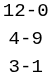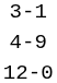 <table style="text-align:center">
 <tr>
 <th width=200></th>
 <th width=100></th>
 <th width=200></th>
 </tr>
 <tr>
 <td align=right></td>
-<td>12-0</td>
+<td>3-1</td>
 <td align=left></td>
 </tr>
 <tr>
 <td align=right></td>
 <td>4-9</td>
 <td align=left></td>
 </tr>
 <tr>
 <td align=right></td>
-<td>3-1</td>
+<td>12-0</td>
 <td align=left></td>
 </tr>
 </table>
